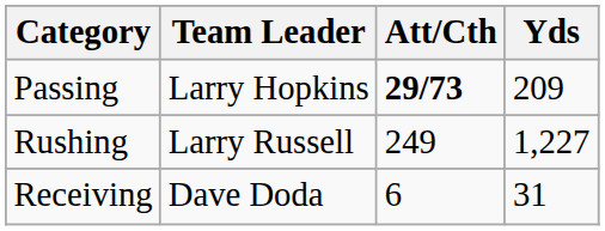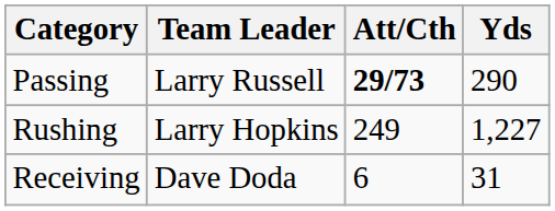 <table class="wikitable">
 <tr>
 <th>Category</th>
 <th>Team Leader</th>
 <th>Att/Cth</th>
 <th>Yds</th>
 </tr>
 <tr style="background: ##ddffdd;">
 <td>Passing</td>
-<td>Larry Hopkins</td>
+<td>Larry Russell</td>
 <td><strong>29/73</strong></td>
-<td>209</td>
+<td>290</td>
 </tr>
 <tr style="background: ##ffdddd;">
 <td>Rushing</td>
-<td>Larry Russell</td>
+<td>Larry Hopkins</td>
 <td>249</td>
 <td>1,227</td>
 </tr>
 <tr style="background: ##ddffdd;">
 <td>Receiving</td>
 <td>Dave Doda</td>
 <td>6</td>
 <td>31</td>
 </tr>
 </table>
